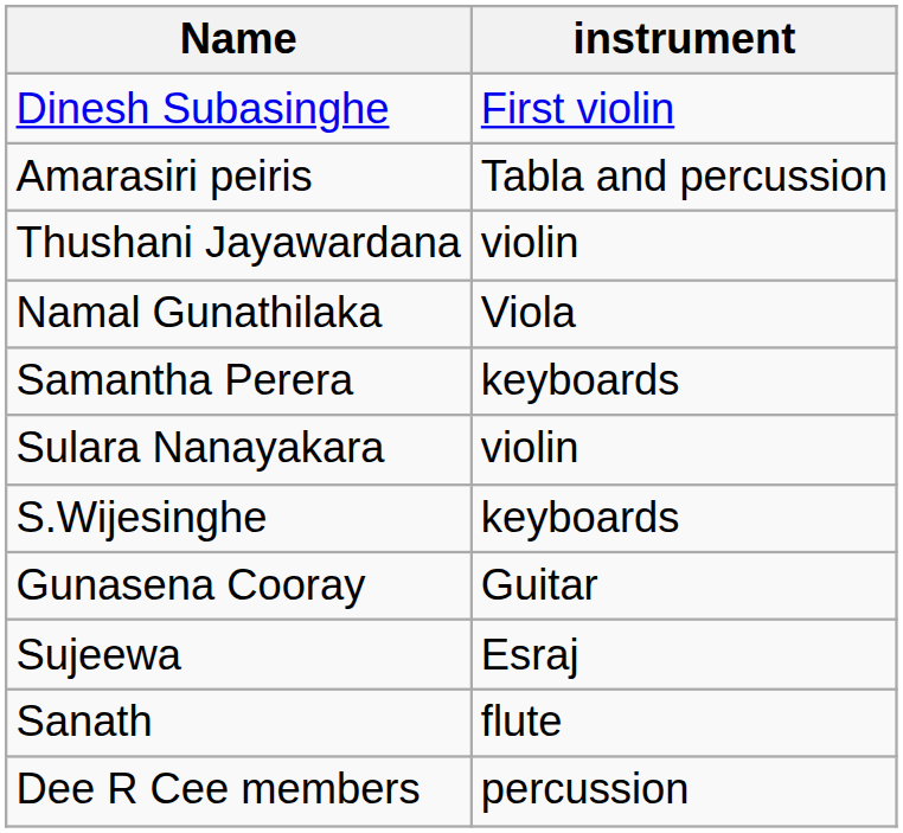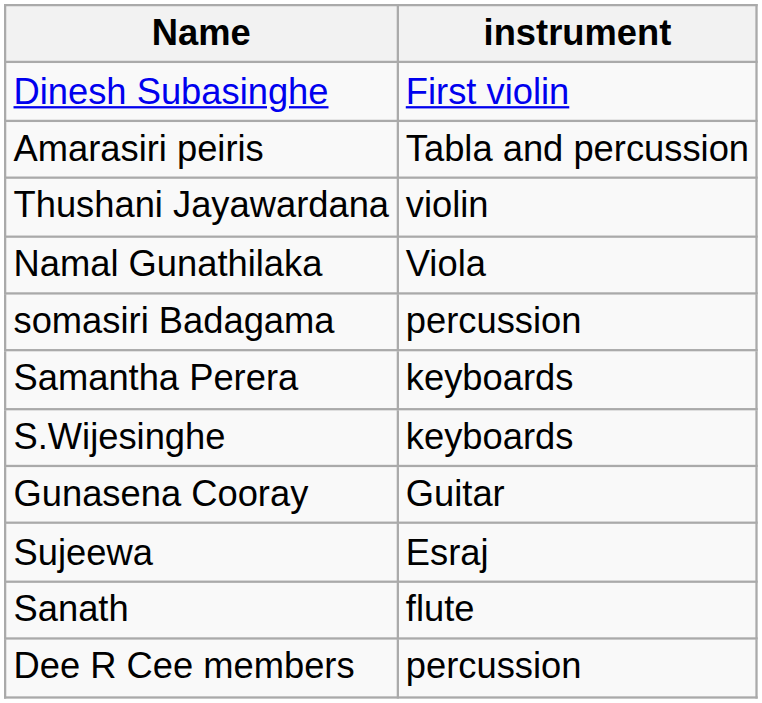 <table class="wikitable">
 <tr>
 <th>Name</th>
 <th>instrument</th>
 </tr>
 <tr>
 <td><a href='#'>Dinesh Subasinghe</a></td>
 <td><a href='#'>First violin</a></td>
 </tr>
 <tr>
 <td>Amarasiri peiris</td>
 <td>Tabla and percussion</td>
 </tr>
 <tr>
 <td>Thushani Jayawardana</td>
 <td>violin</td>
 </tr>
 <tr>
 <td>Namal Gunathilaka</td>
 <td>Viola</td>
 </tr>
 <tr>
+<td>somasiri Badagama</td>
+<td>percussion</td>
+</tr>
+<tr>
 <td>Samantha Perera</td>
 <td>keyboards</td>
-</tr>
-<tr>
-<td>Sulara Nanayakara</td>
-<td>violin</td>
 </tr>
 <tr>
 <td>S.Wijesinghe</td>
 <td>keyboards</td>
 </tr>
 <tr>
 <td>Gunasena Cooray</td>
 <td>Guitar</td>
 </tr>
 <tr>
 <td>Sujeewa</td>
 <td>Esraj</td>
 </tr>
 <tr>
 <td>Sanath</td>
 <td>flute</td>
 </tr>
 <tr>
 <td>Dee R Cee members</td>
 <td>percussion</td>
 </tr>
 </table>
